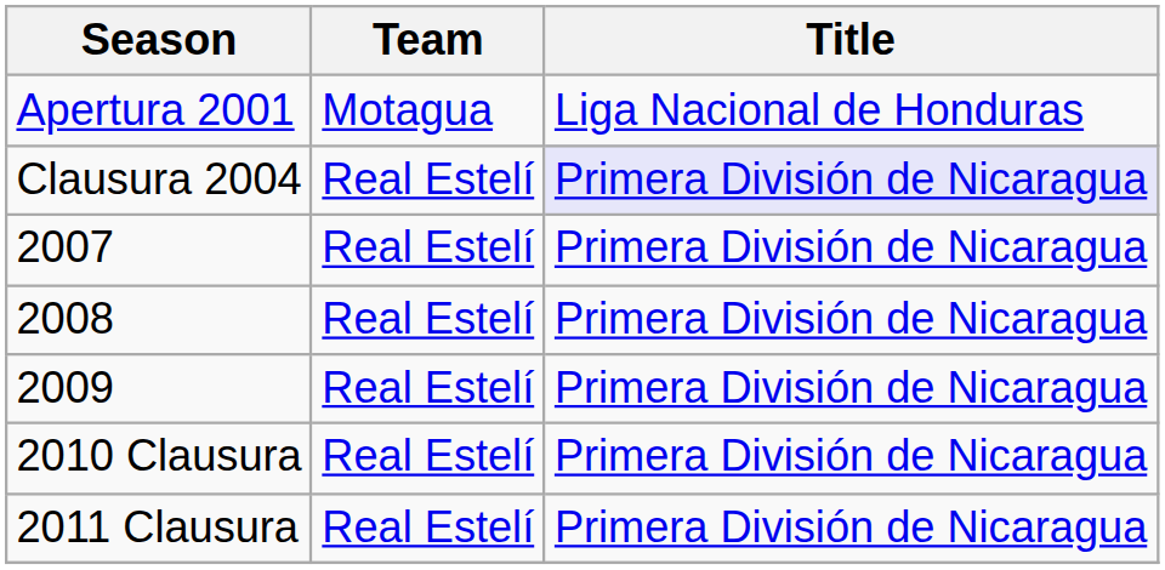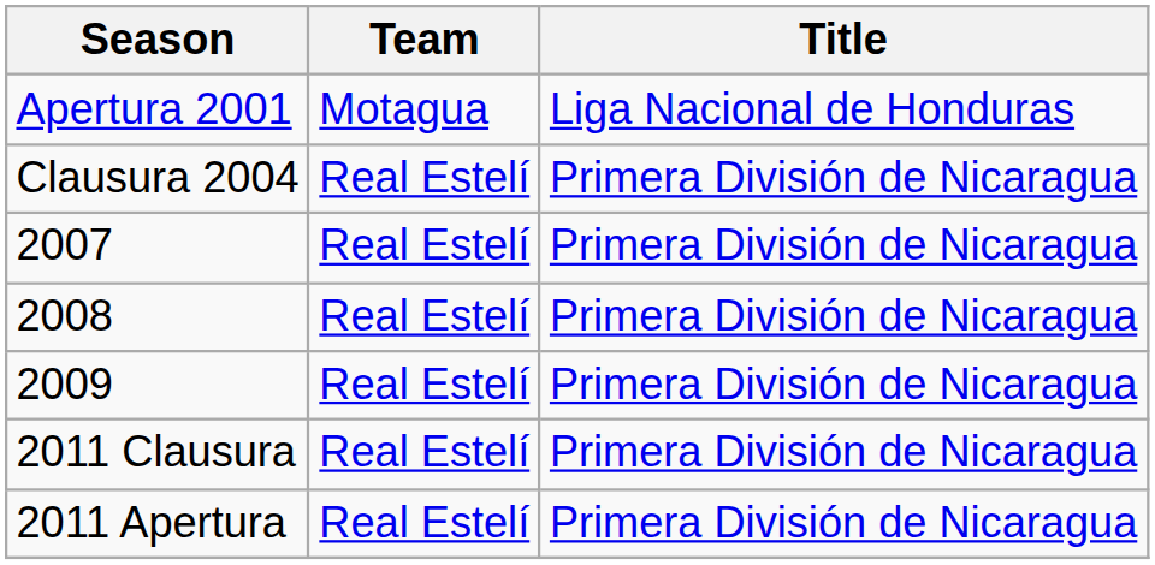 <table class="wikitable">
 <tr>
 <th>Season</th>
 <th>Team</th>
 <th>Title</th>
 </tr>
 <tr>
 <td><a href='#'>Apertura 2001</a></td>
 <td><a href='#'>Motagua</a></td>
 <td><a href='#'>Liga Nacional de Honduras</a></td>
 </tr>
 <tr>
 <td>Clausura 2004</td>
 <td><a href='#'>Real Estelí</a></td>
-<td style="background: lavender;"><a href='#'>Primera División de Nicaragua</a></td>
+<td><a href='#'>Primera División de Nicaragua</a></td>
 </tr>
 <tr>
 <td>2007</td>
 <td><a href='#'>Real Estelí</a></td>
 <td><a href='#'>Primera División de Nicaragua</a></td>
 </tr>
 <tr>
 <td>2008</td>
 <td><a href='#'>Real Estelí</a></td>
 <td><a href='#'>Primera División de Nicaragua</a></td>
 </tr>
 <tr>
 <td>2009</td>
 <td><a href='#'>Real Estelí</a></td>
 <td><a href='#'>Primera División de Nicaragua</a></td>
 </tr>
 <tr>
-<td>2010 Clausura</td>
+<td>2011 Clausura</td>
 <td><a href='#'>Real Estelí</a></td>
 <td><a href='#'>Primera División de Nicaragua</a></td>
 </tr>
 <tr>
-<td>2011 Clausura</td>
+<td>2011 Apertura</td>
 <td><a href='#'>Real Estelí</a></td>
 <td><a href='#'>Primera División de Nicaragua</a></td>
 </tr>
 <tr>
 </tr>
 </table>
